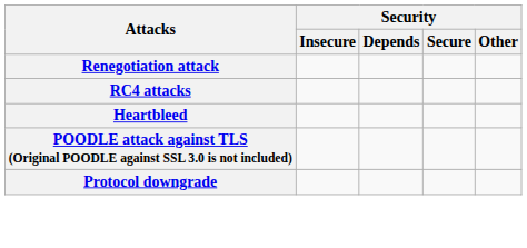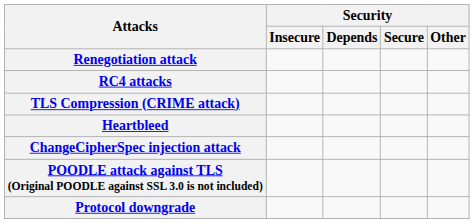 <table class="wikitable"style=text-align:center>
 <tr>
 <th scope=col rowspan=2>Attacks</th>
 <th scope=col colspan=4>Security</th>
 </tr>
 <tr>
 <th scope=col>Insecure</th>
 <th scope=col>Depends</th>
 <th scope=col>Secure</th>
 <th scope=col>Other</th>
 </tr>
 <tr>
 <th scope=row><a href='#'>Renegotiation attack</a></th>
 <td></td>
 <td></td>
 <td></td>
 <td></td>
 </tr>
 <tr>
 <th scope=row><a href='#'>RC4 attacks</a></th>
 <td></td>
 <td></td>
 <td></td>
 <td></td>
 </tr>
 <tr>
+<th scope=row><a href='#'>TLS Compression (CRIME attack)</a></th>
+<td></td>
+<td></td>
+<td></td>
+<td></td>
+</tr>
+<tr>
 <th scope=row><a href='#'>Heartbleed</a></th>
+<td></td>
+<td></td>
+<td></td>
+<td></td>
+</tr>
+<tr>
+<th scope=row><a href='#'>ChangeCipherSpec injection attack</a></th>
 <td></td>
 <td></td>
 <td></td>
 <td></td>
 </tr>
 <tr>
 <th scope=row><a href='#'>POODLE attack against TLS</a><br><small>(Original POODLE against SSL 3.0 is not included)</small></th>
 <td></td>
 <td></td>
 <td></td>
 <td></td>
 </tr>
 <tr>
 <th scope=row><a href='#'>Protocol downgrade</a></th>
 <td></td>
 <td></td>
 <td></td>
 <td></td>
 </tr>
 </table>
